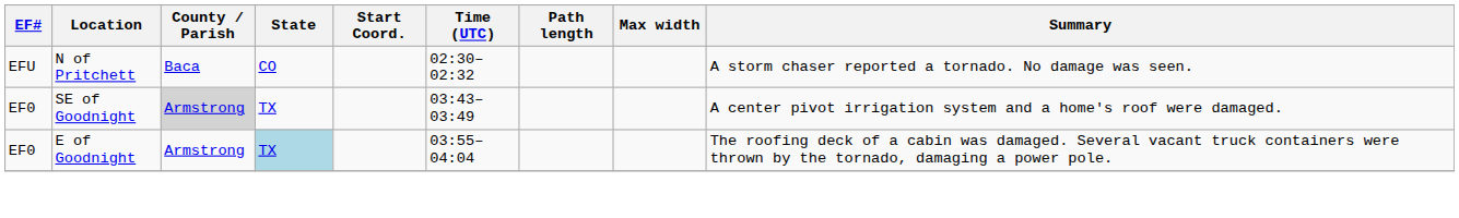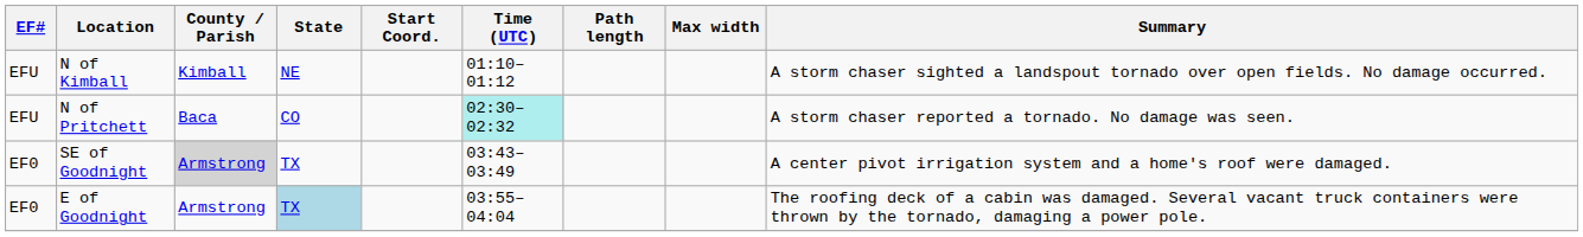 <table class="wikitable sortable" style="width:100%;">
 <tr>
 <th scope="col" style="width:3%; text-align:center;"><a href='#'>EF#</a></th>
 <th scope="col" style="width:7%; text-align:center;" class="unsortable">Location</th>
 <th scope="col" style="width:6%; text-align:center;" class="unsortable">County / Parish</th>
 <th scope="col" style="width:5%; text-align:center;">State</th>
 <th scope="col" style="width:6%; text-align:center;">Start Coord.</th>
 <th scope="col" style="width:6%; text-align:center;">Time (<a href='#'>UTC</a>)</th>
 <th scope="col" style="width:6%; text-align:center;">Path length</th>
 <th scope="col" style="width:6%; text-align:center;">Max width</th>
 <th scope="col" class="unsortable" style="width:48%; text-align:center;">Summary</th>
 </tr>
 <tr>
 <td bgcolor=>EFU</td>
+<td>N of <a href='#'>Kimball</a></td>
+<td><a href='#'>Kimball</a></td>
+<td><a href='#'>NE</a></td>
+<td></td>
+<td>01:10–01:12</td>
+<td></td>
+<td></td>
+<td>A storm chaser sighted a landspout tornado over open fields. No damage occurred.</td>
+</tr>
+<tr>
+<td bgcolor=>EFU</td>
 <td>N of <a href='#'>Pritchett</a></td>
 <td><a href='#'>Baca</a></td>
 <td><a href='#'>CO</a></td>
 <td></td>
-<td>02:30–02:32</td>
+<td style="background: paleturquoise;">02:30–02:32</td>
 <td></td>
 <td></td>
 <td>A storm chaser reported a tornado. No damage was seen.</td>
 </tr>
 <tr>
 <td bgcolor=>EF0</td>
 <td>SE of <a href='#'>Goodnight</a></td>
 <td style="background: lightgrey;"><a href='#'>Armstrong</a></td>
 <td><a href='#'>TX</a></td>
 <td></td>
 <td>03:43–03:49</td>
 <td></td>
 <td></td>
 <td>A center pivot irrigation system and a home's roof were damaged.</td>
 </tr>
 <tr>
 <td bgcolor=>EF0</td>
 <td>E of <a href='#'>Goodnight</a></td>
 <td><a href='#'>Armstrong</a></td>
 <td style="background: lightblue;"><a href='#'>TX</a></td>
 <td></td>
 <td>03:55–04:04</td>
 <td></td>
 <td></td>
 <td>The roofing deck of a cabin was damaged. Several vacant truck containers were thrown by the tornado, damaging a power pole.</td>
 </tr>
 <tr>
 </tr>
 </table>
